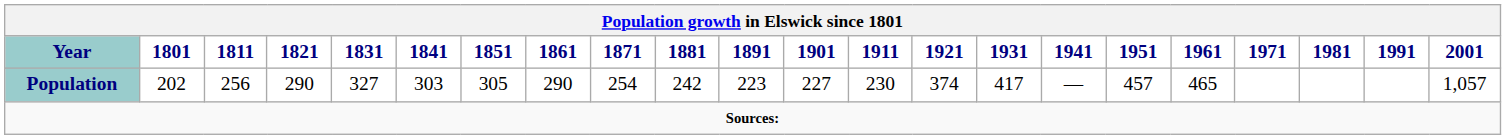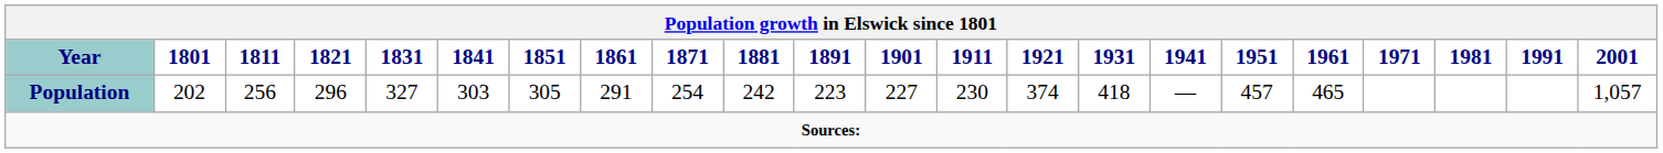 <table class="wikitable" style="font-size:90%;width:70%;border:0px;text-align:center;line-height:120%;">
 <tr>
 <th colspan="22" style="text-align:center;font-size:90%;"><a href='#'>Population growth</a> in Elswick since 1801</th>
 </tr>
 <tr>
 <th style="background: #99CCCC; color: #000080" height="17">Year</th>
 <th style="background: #FFFFFF; color:#000080;">1801</th>
 <th style="background: #FFFFFF; color:#000080;">1811</th>
 <th style="background: #FFFFFF; color:#000080;">1821</th>
 <th style="background: #FFFFFF; color:#000080;">1831</th>
 <th style="background: #FFFFFF; color:#000080;">1841</th>
 <th style="background: #FFFFFF; color:#000080;">1851</th>
 <th style="background: #FFFFFF; color:#000080;">1861</th>
 <th style="background: #FFFFFF; color:#000080;">1871</th>
 <th style="background: #FFFFFF; color:#000080;">1881</th>
 <th style="background: #FFFFFF; color:#000080;">1891</th>
 <th style="background: #FFFFFF; color:#000080;">1901</th>
 <th style="background: #FFFFFF; color:#000080;">1911</th>
 <th style="background: #FFFFFF; color:#000080;">1921</th>
 <th style="background: #FFFFFF; color:#000080;">1931</th>
 <th style="background: #FFFFFF; color:#000080;">1941</th>
 <th style="background: #FFFFFF; color:#000080;">1951</th>
 <th style="background: #FFFFFF; color:#000080;">1961</th>
 <th style="background: #FFFFFF; color:#000080;">1971</th>
 <th style="background: #FFFFFF; color:#000080;">1981</th>
 <th style="background: #FFFFFF; color:#000080;">1991</th>
 <th style="background: #FFFFFF; color:#000080;">2001</th>
 </tr>
 <tr Align="center">
 <th style="background: #99CCCC; color: #000080" height="17">Population</th>
 <td style="background: #FFFFFF; color: black;">202</td>
 <td style="background: #FFFFFF; color: black;">256</td>
-<td style="background: #FFFFFF; color: black;">290</td>
+<td style="background: #FFFFFF; color: black;">296</td>
 <td style="background: #FFFFFF; color: black;">327</td>
 <td style="background: #FFFFFF; color: black;">303</td>
 <td style="background: #FFFFFF; color: black;">305</td>
-<td style="background: #FFFFFF; color: black;">290</td>
+<td style="background: #FFFFFF; color: black;">291</td>
 <td style="background: #FFFFFF; color: black;">254</td>
 <td style="background: #FFFFFF; color: black;">242</td>
 <td style="background: #FFFFFF; color: black;">223</td>
 <td style="background: #FFFFFF; color: black;">227</td>
 <td style="background: #FFFFFF; color: black;">230</td>
 <td style="background: #FFFFFF; color: black;">374</td>
-<td style="background: #FFFFFF; color: black;">417</td>
+<td style="background: #FFFFFF; color: black;">418</td>
 <td style="background: #FFFFFF; color: black;">—</td>
 <td style="background: #FFFFFF; color: black;">457</td>
 <td style="background: #FFFFFF; color: black;">465</td>
 <td style="background: #FFFFFF; color: black;"></td>
 <td style="background: #FFFFFF; color: black;"></td>
 <td style="background: #FFFFFF; color: black;"></td>
 <td style="background: #FFFFFF; color: black;">1,057</td>
 </tr>
 <tr>
 <td colspan="22" style="text-align:center;font-size:90%;"><small><strong>Sources: </strong></small></td>
 </tr>
 </table>
